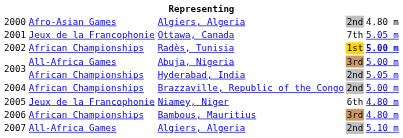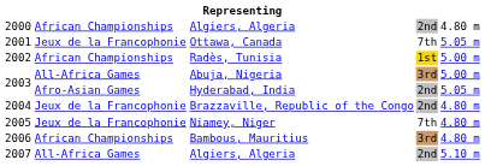 <table>
 <tr>
 <th colspan="5">Representing </th>
 </tr>
 <tr>
 <td>2000</td>
-<td><a href='#'>Afro-Asian Games</a></td>
+<td><a href='#'>African Championships</a></td>
 <td><a href='#'>Algiers, Algeria</a></td>
 <td bgcolor=silver>2nd</td>
 <td>4.80 m</td>
 </tr>
 <tr>
 <td>2001</td>
 <td><a href='#'>Jeux de la Francophonie</a></td>
 <td><a href='#'>Ottawa, Canada</a></td>
 <td>7th</td>
 <td><a href='#'>5.05 m</a></td>
 </tr>
 <tr>
 <td>2002</td>
 <td><a href='#'>African Championships</a></td>
 <td><a href='#'>Radès, Tunisia</a></td>
 <td bgcolor=gold>1st</td>
-<td><strong><a href='#'>5.00 m</a></strong></td>
+<td><a href='#'>5.00 m</a></td>
 </tr>
 <tr>
 <td rowspan=2>2003</td>
 <td><a href='#'>All-Africa Games</a></td>
 <td><a href='#'>Abuja, Nigeria</a></td>
 <td bgcolor=cc9966>3rd</td>
 <td><a href='#'>5.00 m</a></td>
 </tr>
 <tr>
-<td><a href='#'>African Championships</a></td>
+<td><a href='#'>Afro-Asian Games</a></td>
 <td><a href='#'>Hyderabad, India</a></td>
 <td bgcolor=silver>2nd</td>
 <td><a href='#'>5.05 m</a></td>
 </tr>
 <tr>
 <td>2004</td>
-<td><a href='#'>African Championships</a></td>
+<td><a href='#'>Jeux de la Francophonie</a></td>
 <td><a href='#'>Brazzaville, Republic of the Congo</a></td>
 <td bgcolor=silver>2nd</td>
-<td><a href='#'>5.00 m</a></td>
+<td><a href='#'>4.80 m</a></td>
 </tr>
 <tr>
 <td>2005</td>
 <td><a href='#'>Jeux de la Francophonie</a></td>
 <td><a href='#'>Niamey, Niger</a></td>
-<td>6th</td>
+<td>7th</td>
 <td><a href='#'>4.80 m</a></td>
 </tr>
 <tr>
 <td>2006</td>
 <td><a href='#'>African Championships</a></td>
 <td><a href='#'>Bambous, Mauritius</a></td>
 <td bgcolor=cc9966>3rd</td>
 <td><a href='#'>4.80 m</a></td>
 </tr>
 <tr>
 <td>2007</td>
 <td><a href='#'>All-Africa Games</a></td>
 <td><a href='#'>Algiers, Algeria</a></td>
 <td bgcolor=silver>2nd</td>
 <td><a href='#'>5.10 m</a></td>
 </tr>
 </table>
